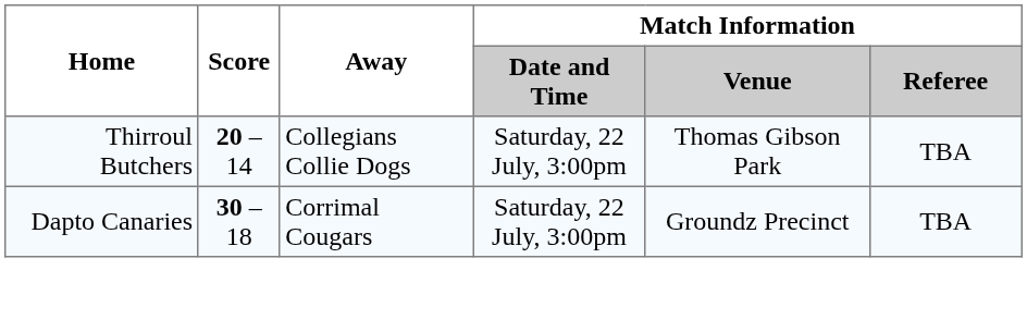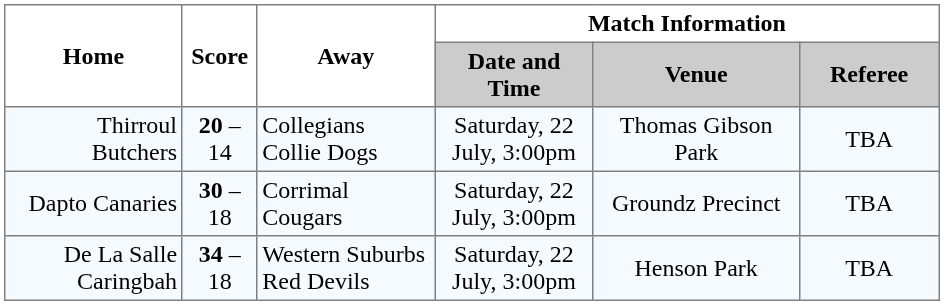 <table width="100%" cellspacing="0" cellpadding="3" border="1" style="border-collapse:collapse;  text-align:center;">
 <tr>
 <th rowspan="2" width="19%">Home</th>
 <th rowspan="2" width="8%">Score</th>
 <th rowspan="2" width="19%">Away</th>
 <th colspan="3">Match Information</th>
 </tr>
 <tr style="background:#CCCCCC">
 <th width="17%">Date and Time</th>
 <th width="22%">Venue</th>
 <th width="50%">Referee</th>
 </tr>
 <tr style="text-align:center; background:#f5faff;">
 <td align="right">Thirroul Butchers </td>
 <td><strong>20</strong> – 14</td>
 <td align="left"> Collegians Collie Dogs</td>
 <td>Saturday, 22 July, 3:00pm</td>
 <td>Thomas Gibson Park</td>
 <td>TBA</td>
 </tr>
 <tr style="text-align:center; background:#f5faff;">
 <td align="right">Dapto Canaries </td>
 <td><strong>30</strong> – 18</td>
 <td align="left"> Corrimal Cougars</td>
 <td>Saturday, 22 July, 3:00pm</td>
 <td>Groundz Precinct</td>
 <td>TBA</td>
 </tr>
+<tr style="text-align:center; background:#f5faff;">
+<td align="right">De La Salle Caringbah </td>
+<td><strong>34</strong> – 18</td>
+<td align="left"> Western Suburbs Red Devils</td>
+<td>Saturday, 22 July, 3:00pm</td>
+<td>Henson Park</td>
+<td>TBA</td>
+</tr>
 </table>
